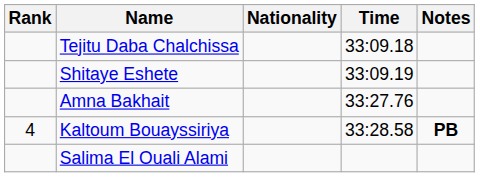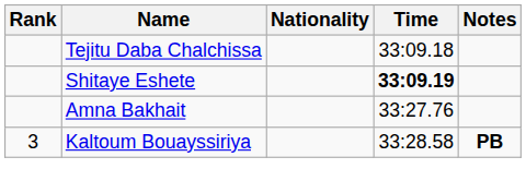 <table class="wikitable sortable" style="text-align:center">
 <tr>
 <th>Rank</th>
 <th>Name</th>
 <th>Nationality</th>
 <th>Time</th>
 <th>Notes</th>
 </tr>
 <tr>
 <td></td>
 <td align=left><a href='#'>Tejitu Daba Chalchissa</a></td>
 <td align=left></td>
 <td>33:09.18</td>
 <td></td>
 </tr>
 <tr>
 <td></td>
 <td align=left><a href='#'>Shitaye Eshete</a></td>
 <td align=left></td>
-<td>33:09.19</td>
+<td><strong>33:09.19</strong></td>
 <td></td>
 </tr>
 <tr>
 <td></td>
 <td align=left><a href='#'>Amna Bakhait</a></td>
 <td align=left></td>
 <td>33:27.76</td>
 <td></td>
 </tr>
 <tr>
-<td>4</td>
+<td>3</td>
 <td align=left><a href='#'>Kaltoum Bouayssiriya</a></td>
 <td align=left></td>
 <td>33:28.58</td>
 <td><strong>PB</strong></td>
 </tr>
-<tr>
-<td></td>
-<td align=left><a href='#'>Salima El Ouali Alami</a></td>
-<td align=left></td>
-<td></td>
-<td></td>
-</tr>
 </table>
